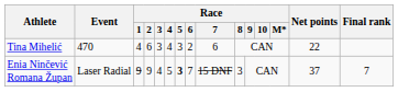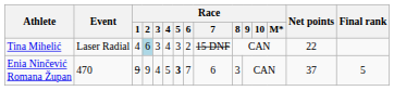 <table class="wikitable" style="font-size:90%">
 <tr>
 <th rowspan="2">Athlete</th>
 <th rowspan="2">Event</th>
 <th colspan=11>Race</th>
 <th rowspan=2>Net points</th>
 <th rowspan=2>Final rank</th>
 </tr>
 <tr style="font-size:95%">
 <th>1</th>
 <th>2</th>
 <th>3</th>
 <th>4</th>
 <th>5</th>
 <th>6</th>
 <th>7</th>
 <th>8</th>
 <th>9</th>
 <th>10</th>
 <th>M*</th>
 </tr>
 <tr align=center>
 <td align=left><a href='#'>Tina Mihelić</a></td>
-<td align=left>470</td>
+<td align=left>Laser Radial</td>
 <td>4</td>
-<td>6</td>
+<td style="background: lightblue;">6</td>
 <td>3</td>
 <td>4</td>
 <td>3</td>
 <td>2</td>
-<td>6</td>
+<td><s>15 DNF</s></td>
 <td colspan=4>CAN</td>
 <td>22</td>
 <td></td>
 </tr>
 <tr align=center>
 <td align=left><a href='#'>Enia Ninčević</a><br><a href='#'>Romana Župan</a></td>
-<td align=left>Laser Radial</td>
+<td align=left>470</td>
 <td><s>9</s></td>
 <td>9</td>
 <td>4</td>
 <td>5</td>
 <td><strong>3</strong></td>
 <td>7</td>
-<td><s>15 DNF</s></td>
+<td>6</td>
 <td>3</td>
 <td colspan=3>CAN</td>
 <td>37</td>
-<td>7</td>
+<td>5</td>
 </tr>
 </table>
